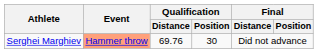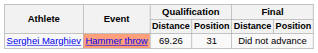 <table class=wikitable style="font-size:90%">
 <tr>
 <th rowspan="2">Athlete</th>
 <th rowspan="2">Event</th>
 <th colspan="2">Qualification</th>
 <th colspan="2">Final</th>
 </tr>
 <tr style="font-size:95%">
 <th>Distance</th>
 <th>Position</th>
 <th>Distance</th>
 <th>Position</th>
 </tr>
 <tr align=center>
 <td align=left><a href='#'>Serghei Marghiev</a></td>
 <td align=left style="background: lightsalmon;"><a href='#'>Hammer throw</a></td>
-<td>69.76</td>
-<td>30</td>
+<td>69.26</td>
+<td>31</td>
 <td colspan=2>Did not advance</td>
 </tr>
 </table>
